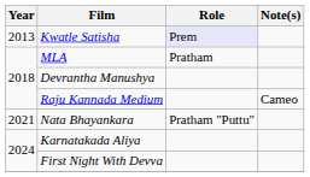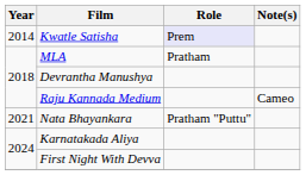 <table class="wikitable sortable">
 <tr>
 <th>Year</th>
 <th>Film</th>
 <th>Role</th>
 <th>Note(s)</th>
 </tr>
 <tr>
-<td>2013</td>
+<td>2014</td>
 <td><em><a href='#'>Kwatle Satisha</a></em></td>
 <td style="background: lavender;">Prem</td>
 <td></td>
 </tr>
 <tr>
 <td rowspan="3">2018</td>
 <td><em><a href='#'>MLA</a></em></td>
 <td>Pratham</td>
 <td></td>
 </tr>
 <tr>
 <td><em>Devrantha Manushya</em></td>
 <td></td>
 <td></td>
 </tr>
 <tr>
 <td><em><a href='#'>Raju Kannada Medium</a></em></td>
 <td></td>
 <td>Cameo</td>
 </tr>
 <tr>
 <td>2021</td>
 <td><em>Nata Bhayankara</em></td>
 <td>Pratham "Puttu"</td>
 <td></td>
 </tr>
 <tr>
 <td style="text-align:left;" rowspan="2">2024</td>
 <td><em>Karnatakada Aliya</em></td>
 <td></td>
 <td></td>
 </tr>
 <tr>
 <td><em>First Night With Devva</em></td>
 <td></td>
 <td></td>
 </tr>
 <tr>
 </tr>
 </table>
